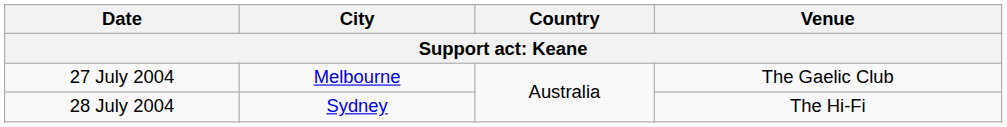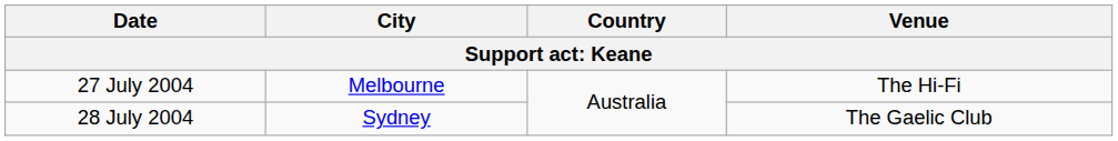 <table class="wikitable" style="text-align:center;">
 <tr>
 <th width="200">Date</th>
 <th width="200">City</th>
 <th width="150">Country</th>
 <th width="300">Venue</th>
 </tr>
 <tr>
 <th colspan="4">Support act: Keane</th>
 </tr>
 <tr>
 <td>27 July 2004</td>
 <td><a href='#'>Melbourne</a></td>
 <td rowspan="2">Australia</td>
-<td>The Gaelic Club</td>
+<td>The Hi-Fi</td>
 </tr>
 <tr>
 <td>28 July 2004</td>
 <td><a href='#'>Sydney</a></td>
-<td>The Hi-Fi</td>
+<td>The Gaelic Club</td>
 </tr>
 </table>
